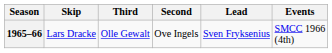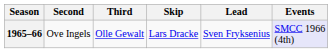 <table class="wikitable">
 <tr>
 <th scope="col">Season</th>
+<th scope="col">Second</th>
+<th scope="col">Third</th>
 <th scope="col">Skip</th>
-<th scope="col">Third</th>
-<th scope="col">Second</th>
 <th scope="col">Lead</th>
 <th scope="col">Events</th>
 </tr>
 <tr>
 <th scope="row">1965–66</th>
+<td>Ove Ingels</td>
+<td><a href='#'>Olle Gewalt</a></td>
 <td><a href='#'>Lars Dracke</a></td>
-<td><a href='#'>Olle Gewalt</a></td>
-<td>Ove Ingels</td>
 <td><a href='#'>Sven Fryksenius</a></td>
-<td><a href='#'>SMCC</a> 1966 <br> (4th)</td>
+<td style="background: lavender;"><a href='#'>SMCC</a> 1966 <br> (4th)</td>
 </tr>
 </table>
